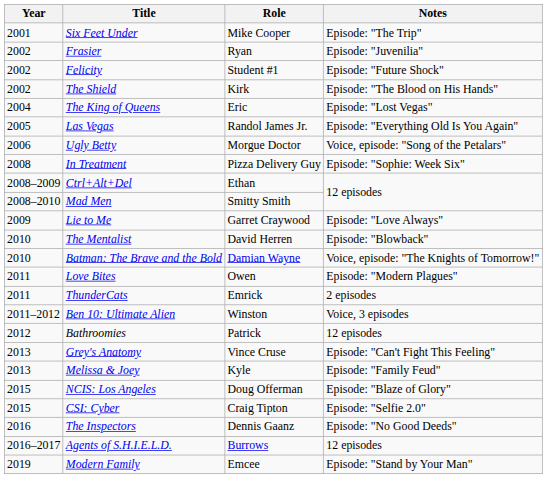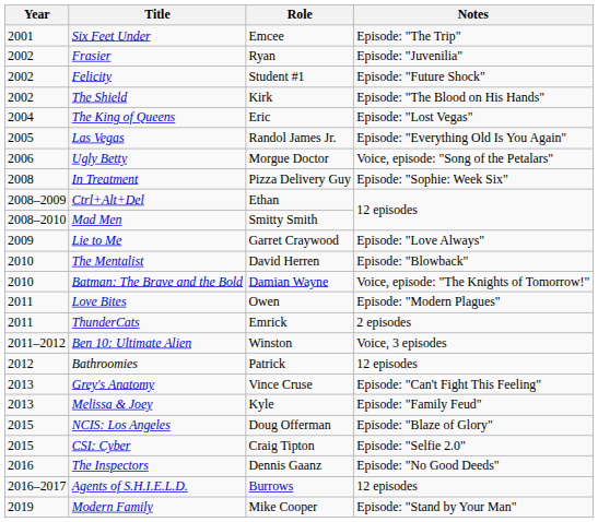 <table class="wikitable sortable">
 <tr>
 <th>Year</th>
 <th>Title</th>
 <th>Role</th>
 <th>Notes</th>
 </tr>
 <tr>
 <td>2001</td>
 <td><a href='#'><em>Six Feet Under</em></a></td>
-<td>Mike Cooper</td>
+<td>Emcee</td>
 <td>Episode: "The Trip"</td>
 </tr>
 <tr>
 <td>2002</td>
 <td><em><a href='#'>Frasier</a></em></td>
 <td>Ryan</td>
 <td>Episode: "Juvenilia"</td>
 </tr>
 <tr>
 <td>2002</td>
 <td><a href='#'><em>Felicity</em></a></td>
 <td>Student #1</td>
 <td>Episode: "Future Shock"</td>
 </tr>
 <tr>
 <td>2002</td>
 <td><em><a href='#'>The Shield</a></em></td>
 <td>Kirk</td>
 <td>Episode: "The Blood on His Hands"</td>
 </tr>
 <tr>
 <td>2004</td>
 <td><em><a href='#'>The King of Queens</a></em></td>
 <td>Eric</td>
 <td>Episode: "Lost Vegas"</td>
 </tr>
 <tr>
 <td>2005</td>
 <td><a href='#'><em>Las Vegas</em></a></td>
 <td>Randol James Jr.</td>
 <td>Episode: "Everything Old Is You Again"</td>
 </tr>
 <tr>
 <td>2006</td>
 <td><em><a href='#'>Ugly Betty</a></em></td>
 <td>Morgue Doctor</td>
 <td>Voice, episode: "Song of the Petalars"</td>
 </tr>
 <tr>
 <td>2008</td>
 <td><em><a href='#'>In Treatment</a></em></td>
 <td>Pizza Delivery Guy</td>
 <td>Episode: "Sophie: Week Six"</td>
 </tr>
 <tr>
 <td>2008–2009</td>
 <td><em><a href='#'>Ctrl+Alt+Del</a></em></td>
 <td>Ethan</td>
 <td rowspan="2">12 episodes</td>
 </tr>
 <tr>
 <td>2008–2010</td>
 <td><em><a href='#'>Mad Men</a></em></td>
 <td>Smitty Smith</td>
 </tr>
 <tr>
 <td>2009</td>
 <td><em><a href='#'>Lie to Me</a></em></td>
 <td>Garret Craywood</td>
 <td>Episode: "Love Always"</td>
 </tr>
 <tr>
 <td>2010</td>
 <td><em><a href='#'>The Mentalist</a></em></td>
 <td>David Herren</td>
 <td>Episode: "Blowback"</td>
 </tr>
 <tr>
 <td>2010</td>
 <td><em><a href='#'>Batman: The Brave and the Bold</a></em></td>
 <td><a href='#'>Damian Wayne</a></td>
 <td>Voice, episode: "The Knights of Tomorrow!"</td>
 </tr>
 <tr>
 <td>2011</td>
 <td><a href='#'><em>Love Bites</em></a></td>
 <td>Owen</td>
 <td>Episode: "Modern Plagues"</td>
 </tr>
 <tr>
 <td>2011</td>
 <td><a href='#'><em>ThunderCats</em></a></td>
 <td>Emrick</td>
 <td>2 episodes</td>
 </tr>
 <tr>
 <td>2011–2012</td>
 <td><em><a href='#'>Ben 10: Ultimate Alien</a></em></td>
 <td>Winston</td>
 <td>Voice, 3 episodes</td>
 </tr>
 <tr>
 <td>2012</td>
 <td><em>Bathroomies</em></td>
 <td>Patrick</td>
 <td>12 episodes</td>
 </tr>
 <tr>
 <td>2013</td>
 <td><em><a href='#'>Grey's Anatomy</a></em></td>
 <td>Vince Cruse</td>
 <td>Episode: "Can't Fight This Feeling"</td>
 </tr>
 <tr>
 <td>2013</td>
 <td><em><a href='#'>Melissa & Joey</a></em></td>
 <td>Kyle</td>
 <td>Episode: "Family Feud"</td>
 </tr>
 <tr>
 <td>2015</td>
 <td><em><a href='#'>NCIS: Los Angeles</a></em></td>
 <td>Doug Offerman</td>
 <td>Episode: "Blaze of Glory"</td>
 </tr>
 <tr>
 <td>2015</td>
 <td><em><a href='#'>CSI: Cyber</a></em></td>
 <td>Craig Tipton</td>
 <td>Episode: "Selfie 2.0"</td>
 </tr>
 <tr>
 <td>2016</td>
 <td><em><a href='#'>The Inspectors</a></em></td>
 <td>Dennis Gaanz</td>
 <td>Episode: "No Good Deeds"</td>
 </tr>
 <tr>
 <td>2016–2017</td>
 <td><em><a href='#'>Agents of S.H.I.E.L.D.</a></em></td>
 <td><a href='#'>Burrows</a></td>
 <td>12 episodes</td>
 </tr>
 <tr>
 <td>2019</td>
 <td><em><a href='#'>Modern Family</a></em></td>
-<td>Emcee</td>
+<td>Mike Cooper</td>
 <td>Episode: "Stand by Your Man"</td>
 </tr>
 </table>
